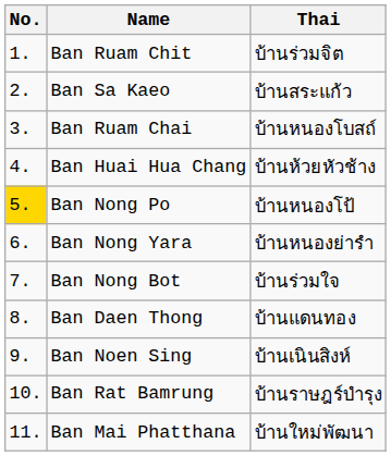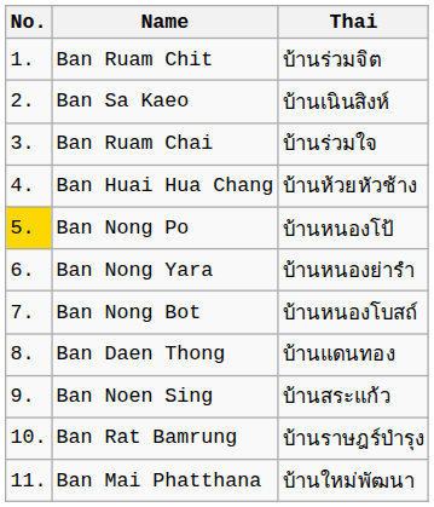 <table class="wikitable sortable">
 <tr>
 <th>No.</th>
 <th>Name</th>
 <th>Thai</th>
 </tr>
 <tr>
 <td>1.</td>
 <td>Ban Ruam Chit</td>
 <td>บ้านร่วมจิต</td>
 </tr>
 <tr>
 <td>2.</td>
 <td>Ban Sa Kaeo</td>
-<td>บ้านสระแก้ว</td>
+<td>บ้านเนินสิงห์</td>
 </tr>
 <tr>
 <td>3.</td>
 <td>Ban Ruam Chai</td>
-<td>บ้านหนองโบสถ์</td>
+<td>บ้านร่วมใจ</td>
 </tr>
 <tr>
 <td>4.</td>
 <td>Ban Huai Hua Chang</td>
 <td>บ้านห้วยหัวช้าง</td>
 </tr>
 <tr>
 <td style="background: gold;">5.</td>
 <td>Ban Nong Po</td>
 <td>บ้านหนองโป้</td>
 </tr>
 <tr>
 <td>6.</td>
 <td>Ban Nong Yara</td>
 <td>บ้านหนองย่ารำ</td>
 </tr>
 <tr>
 <td>7.</td>
 <td>Ban Nong Bot</td>
-<td>บ้านร่วมใจ</td>
+<td>บ้านหนองโบสถ์</td>
 </tr>
 <tr>
 <td>8.</td>
 <td>Ban Daen Thong</td>
 <td>บ้านแดนทอง</td>
 </tr>
 <tr>
 <td>9.</td>
 <td>Ban Noen Sing</td>
-<td>บ้านเนินสิงห์</td>
+<td>บ้านสระแก้ว</td>
 </tr>
 <tr>
 <td>10.</td>
 <td>Ban Rat Bamrung</td>
 <td>บ้านราษฎร์บำรุง</td>
 </tr>
 <tr>
 <td>11.</td>
 <td>Ban Mai Phatthana</td>
 <td>บ้านใหม่พัฒนา</td>
 </tr>
 </table>
